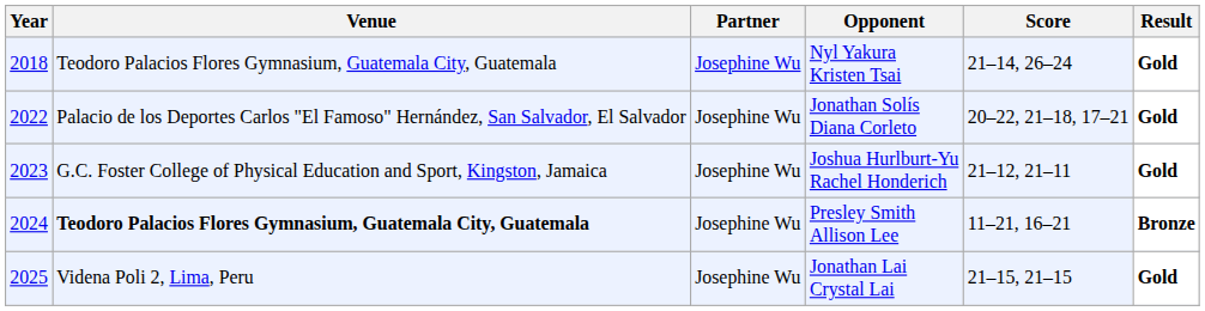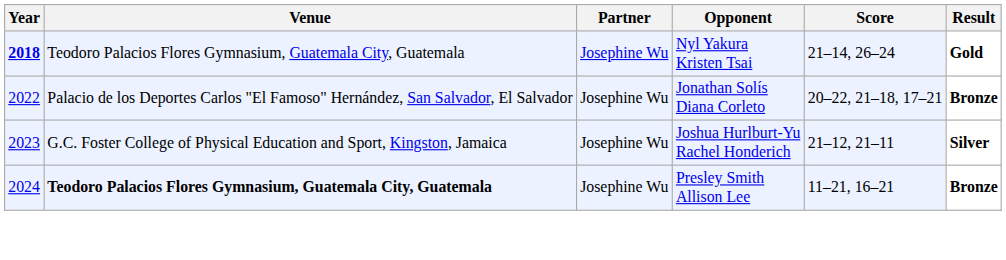 <table class="sortable wikitable" style="font-size: 90%;">
 <tr>
 <th>Year</th>
 <th>Venue</th>
 <th>Partner</th>
 <th>Opponent</th>
 <th>Score</th>
 <th>Result</th>
 </tr>
 <tr style="background:#ECF2FF">
-<td align="center"><a href='#'>2018</a></td>
+<td align="center"><strong><a href='#'>2018</a></strong></td>
 <td align="left">Teodoro Palacios Flores Gymnasium, <a href='#'>Guatemala City</a>, Guatemala</td>
 <td align="left"> <a href='#'>Josephine Wu</a></td>
 <td align="left"> <a href='#'>Nyl Yakura</a> <br> <a href='#'>Kristen Tsai</a></td>
 <td align="left">21–14, 26–24</td>
 <td style="text-align:left; background:white"> <strong>Gold</strong></td>
 </tr>
 <tr style="background:#ECF2FF">
 <td align="center"><a href='#'>2022</a></td>
 <td align="left">Palacio de los Deportes Carlos "El Famoso" Hernández, <a href='#'>San Salvador</a>, El Salvador</td>
 <td align="left"> Josephine Wu</td>
 <td align="left"> <a href='#'>Jonathan Solís</a><br> <a href='#'>Diana Corleto</a></td>
 <td align="left">20–22, 21–18, 17–21</td>
-<td style="text-align:left; background:white"> <strong>Gold</strong></td>
+<td style="text-align:left; background:white"> <strong>Bronze</strong></td>
 </tr>
 <tr style="background:#ECF2FF">
 <td align="center"><a href='#'>2023</a></td>
 <td align="left">G.C. Foster College of Physical Education and Sport, <a href='#'>Kingston</a>, Jamaica</td>
 <td align="left"> Josephine Wu</td>
 <td align="left"> <a href='#'>Joshua Hurlburt-Yu</a><br> <a href='#'>Rachel Honderich</a></td>
 <td align="left">21–12, 21–11</td>
-<td style="text-align:left; background:white"> <strong>Gold</strong></td>
+<td style="text-align:left; background:white"> <strong>Silver</strong></td>
 </tr>
 <tr style="background:#ECF2FF">
 <td align="center"><a href='#'>2024</a></td>
 <td align="left"><strong>Teodoro Palacios Flores Gymnasium, Guatemala City, Guatemala</strong></td>
 <td align="left"> Josephine Wu</td>
 <td align="left"> <a href='#'>Presley Smith</a><br> <a href='#'>Allison Lee</a></td>
 <td align="left">11–21, 16–21</td>
 <td style="text-align:left; background:white"> <strong>Bronze</strong></td>
 </tr>
-<tr style="background:#ECF2FF">
-<td align="center"><a href='#'>2025</a></td>
-<td align="left">Videna Poli 2, <a href='#'>Lima</a>, Peru</td>
-<td align="left"> Josephine Wu</td>
-<td align="left"> <a href='#'>Jonathan Lai</a><br> <a href='#'>Crystal Lai</a></td>
-<td align="left">21–15, 21–15</td>
-<td style="text-align:left; background:white"> <strong>Gold</strong></td>
-</tr>
 </table>
